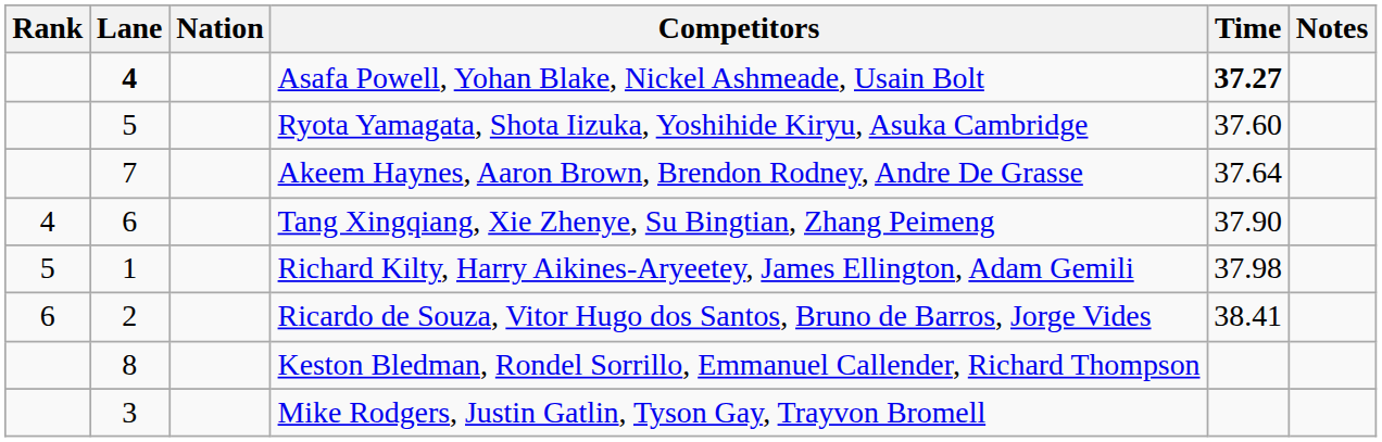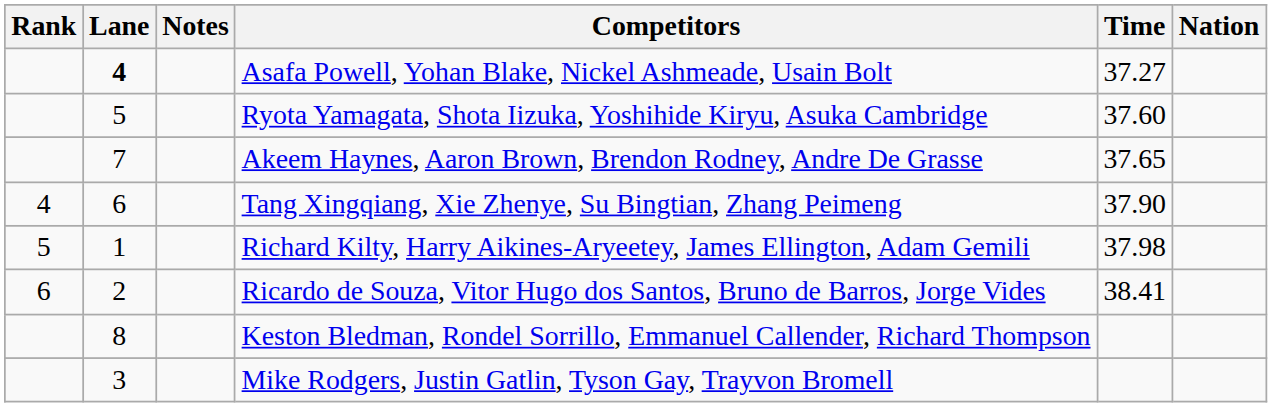 <table class="wikitable sortable" style="text-align:center">
 <tr>
 <th>Rank</th>
 <th>Lane</th>
-<th>Nation</th>
+<th>Notes</th>
 <th class=unsortable>Competitors</th>
 <th>Time</th>
-<th>Notes</th>
+<th>Nation</th>
 </tr>
 <tr>
 <td></td>
 <td><strong>4</strong></td>
+<td></td>
+<td align=left><a href='#'>Asafa Powell</a>, <a href='#'>Yohan Blake</a>, <a href='#'>Nickel Ashmeade</a>, <a href='#'>Usain Bolt</a></td>
+<td>37.27</td>
 <td align=left></td>
-<td align=left><a href='#'>Asafa Powell</a>, <a href='#'>Yohan Blake</a>, <a href='#'>Nickel Ashmeade</a>, <a href='#'>Usain Bolt</a></td>
-<td><strong>37.27</strong></td>
-<td></td>
 </tr>
 <tr>
 <td></td>
 <td>5</td>
-<td align=left></td>
+<td></td>
 <td align=left><a href='#'>Ryota Yamagata</a>, <a href='#'>Shota Iizuka</a>, <a href='#'>Yoshihide Kiryu</a>, <a href='#'>Asuka Cambridge</a></td>
 <td>37.60</td>
-<td></td>
+<td align=left></td>
 </tr>
 <tr>
 <td></td>
 <td>7</td>
+<td></td>
+<td align=left><a href='#'>Akeem Haynes</a>, <a href='#'>Aaron Brown</a>, <a href='#'>Brendon Rodney</a>, <a href='#'>Andre De Grasse</a></td>
+<td>37.65</td>
 <td align=left></td>
-<td align=left><a href='#'>Akeem Haynes</a>, <a href='#'>Aaron Brown</a>, <a href='#'>Brendon Rodney</a>, <a href='#'>Andre De Grasse</a></td>
-<td>37.64</td>
-<td></td>
 </tr>
 <tr>
 <td>4</td>
 <td>6</td>
-<td align=left></td>
+<td></td>
 <td align=left><a href='#'>Tang Xingqiang</a>, <a href='#'>Xie Zhenye</a>, <a href='#'>Su Bingtian</a>, <a href='#'>Zhang Peimeng</a></td>
 <td>37.90</td>
-<td></td>
+<td align=left></td>
 </tr>
 <tr>
 <td>5</td>
 <td>1</td>
-<td align=left></td>
+<td></td>
 <td align=left><a href='#'>Richard Kilty</a>, <a href='#'>Harry Aikines-Aryeetey</a>, <a href='#'>James Ellington</a>, <a href='#'>Adam Gemili</a></td>
 <td>37.98</td>
-<td></td>
+<td align=left></td>
 </tr>
 <tr>
 <td>6</td>
 <td>2</td>
-<td align=left></td>
+<td></td>
 <td align=left><a href='#'>Ricardo de Souza</a>, <a href='#'>Vitor Hugo dos Santos</a>, <a href='#'>Bruno de Barros</a>, <a href='#'>Jorge Vides</a></td>
 <td>38.41</td>
-<td></td>
+<td align=left></td>
 </tr>
 <tr>
 <td></td>
 <td>8</td>
-<td align=left></td>
+<td></td>
 <td align=left><a href='#'>Keston Bledman</a>, <a href='#'>Rondel Sorrillo</a>, <a href='#'>Emmanuel Callender</a>, <a href='#'>Richard Thompson</a></td>
 <td></td>
-<td></td>
+<td align=left></td>
 </tr>
 <tr>
 <td></td>
 <td>3</td>
-<td align=left></td>
+<td></td>
 <td align=left><a href='#'>Mike Rodgers</a>, <a href='#'>Justin Gatlin</a>, <a href='#'>Tyson Gay</a>, <a href='#'>Trayvon Bromell</a></td>
 <td></td>
-<td></td>
+<td align=left></td>
 </tr>
 </table>
